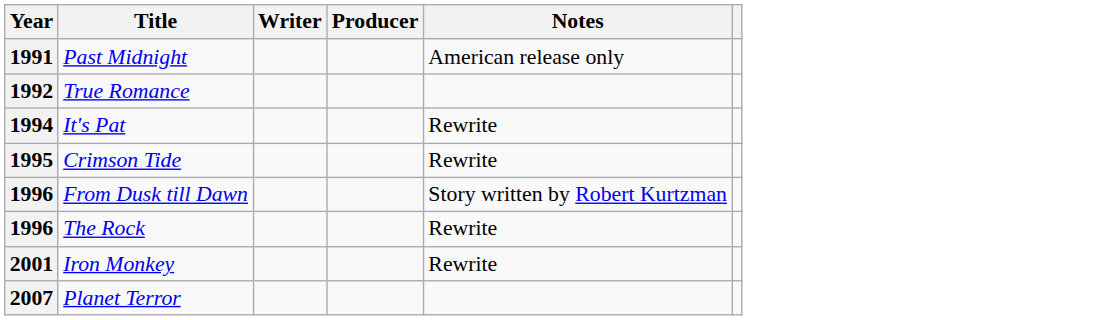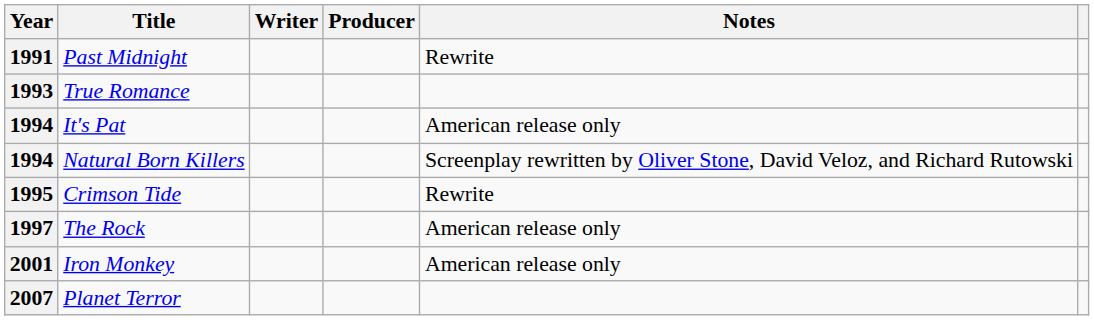 <table class="wikitable plainrowheaders sortable" style="margin-right: 0;">
 <tr>
 <th scope="col">Year</th>
 <th scope="col">Title</th>
 <th scope="col">Writer</th>
 <th scope="col">Producer</th>
 <th scope="col" class=unsortable>Notes</th>
 <th scope="col" class=unsortable></th>
 </tr>
 <tr>
 <th scope="row">1991</th>
 <td><em><a href='#'>Past Midnight</a></em></td>
 <td></td>
 <td></td>
-<td>American release only</td>
+<td>Rewrite</td>
 <td style="text-align: center;"></td>
 </tr>
 <tr>
-<th scope="row">1992</th>
+<th scope="row">1993</th>
 <td><em><a href='#'>True Romance</a></em></td>
 <td></td>
 <td></td>
 <td></td>
 <td style="text-align: center;"></td>
 </tr>
 <tr>
 <th scope="row">1994</th>
 <td><em><a href='#'>It's Pat</a></em></td>
 <td></td>
 <td></td>
-<td>Rewrite</td>
+<td>American release only</td>
+<td style="text-align: center;"></td>
+</tr>
+<tr>
+<th scope="row">1994</th>
+<td><em><a href='#'>Natural Born Killers</a></em></td>
+<td></td>
+<td></td>
+<td>Screenplay rewritten by <a href='#'>Oliver Stone</a>, David Veloz, and Richard Rutowski</td>
 <td style="text-align: center;"></td>
 </tr>
 <tr>
 <th scope="row">1995</th>
 <td><em><a href='#'>Crimson Tide</a></em></td>
 <td></td>
 <td></td>
 <td>Rewrite</td>
 <td style="text-align: center;"></td>
 </tr>
 <tr>
-<th scope="row">1996</th>
-<td><em><a href='#'>From Dusk till Dawn</a></em></td>
-<td></td>
-<td></td>
-<td>Story written by <a href='#'>Robert Kurtzman</a></td>
-<td style="text-align: center;"></td>
-</tr>
-<tr>
-<th scope="row">1996</th>
+<th scope="row">1997</th>
 <td><em><a href='#'>The Rock</a></em></td>
 <td></td>
 <td></td>
-<td>Rewrite</td>
+<td>American release only</td>
 <td style="text-align: center;"></td>
 </tr>
 <tr>
 <th scope="row">2001</th>
 <td><em><a href='#'>Iron Monkey</a></em></td>
 <td></td>
 <td></td>
-<td>Rewrite</td>
+<td>American release only</td>
 <td style="text-align: center;"></td>
 </tr>
 <tr>
 <th scope="row">2007</th>
 <td><em><a href='#'>Planet Terror</a></em></td>
 <td></td>
 <td></td>
 <td></td>
 <td style="text-align: center;"></td>
 </tr>
 </table>
